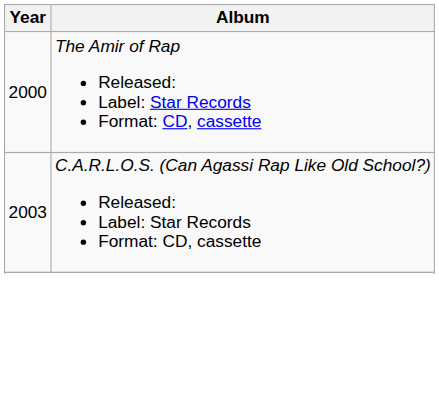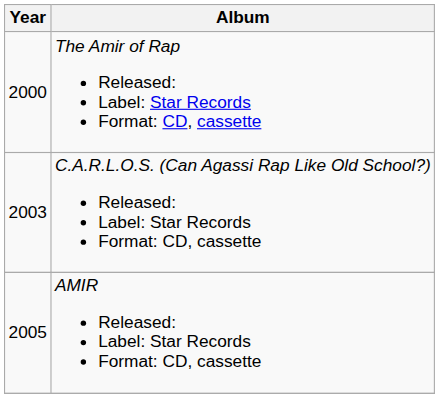 <table class="wikitable">
 <tr>
 <th>Year</th>
 <th>Album</th>
 </tr>
 <tr>
 <td>2000</td>
 <td><em>The Amir of Rap</em><br><ul><li>Released:</li><li>Label: <a href='#'>Star Records</a></li><li>Format: <a href='#'>CD</a>, <a href='#'>cassette</a></li></ul></td>
 </tr>
 <tr>
 </tr>
 <tr>
 <td>2003</td>
 <td><em>C.A.R.L.O.S. (Can Agassi Rap Like Old School?)</em><br><ul><li>Released:</li><li>Label: Star Records</li><li>Format: CD, cassette</li></ul></td>
 </tr>
 <tr>
 </tr>
 <tr>
+<td>2005</td>
+<td><em>AMIR</em><br><ul><li>Released:</li><li>Label: Star Records</li><li>Format: CD, cassette</li></ul></td>
+</tr>
+<tr>
 </tr>
 </table>
